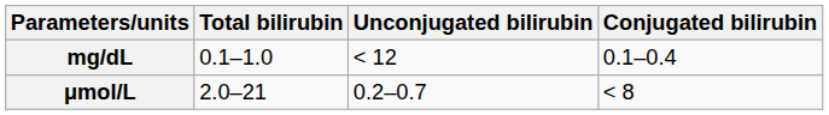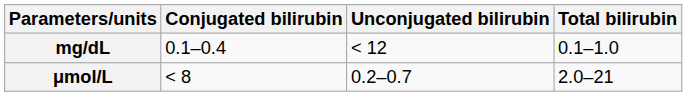 <table class="wikitable">
 <tr>
 <th>Parameters/units</th>
+<th>Conjugated bilirubin</th>
+<th>Unconjugated bilirubin</th>
 <th>Total bilirubin</th>
-<th>Unconjugated bilirubin</th>
-<th>Conjugated bilirubin</th>
 </tr>
 <tr>
 <th>mg/dL</th>
+<td>0.1–0.4</td>
+<td>< 12</td>
 <td>0.1–1.0</td>
-<td>< 12</td>
-<td>0.1–0.4</td>
 </tr>
 <tr>
 <th>μmol/L</th>
+<td>< 8</td>
+<td>0.2–0.7</td>
 <td>2.0–21</td>
-<td>0.2–0.7</td>
-<td>< 8</td>
 </tr>
 </table>
